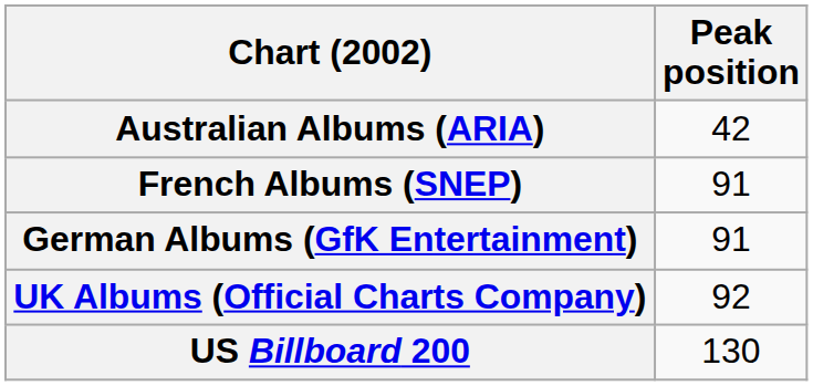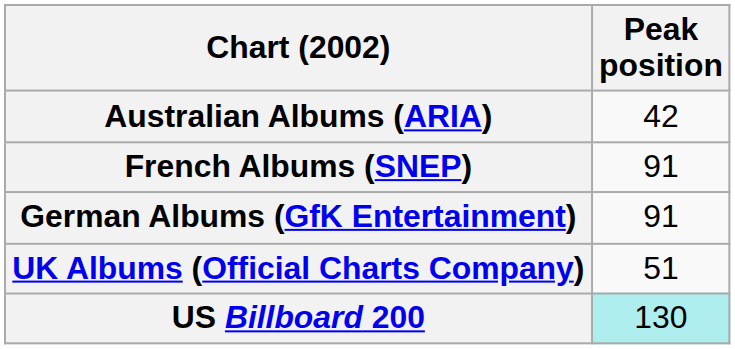 <table class="wikitable sortable plainrowheaders" style="text-align:center">
 <tr>
 <th>Chart (2002)</th>
 <th>Peak<br>position</th>
 </tr>
 <tr>
 <th scope="row">Australian Albums (<a href='#'>ARIA</a>)</th>
 <td>42</td>
 </tr>
 <tr>
 <th scope="row">French Albums (<a href='#'>SNEP</a>)</th>
 <td>91</td>
 </tr>
 <tr>
 <th scope="row">German Albums (<a href='#'>GfK Entertainment</a>)</th>
 <td>91</td>
 </tr>
 <tr>
 <th scope="row"><a href='#'>UK Albums</a> (<a href='#'>Official Charts Company</a>)</th>
-<td>92</td>
+<td>51</td>
 </tr>
 <tr>
 <th scope="row">US <a href='#'><em>Billboard</em> 200</a></th>
-<td>130</td>
+<td style="background: paleturquoise;">130</td>
 </tr>
 </table>
